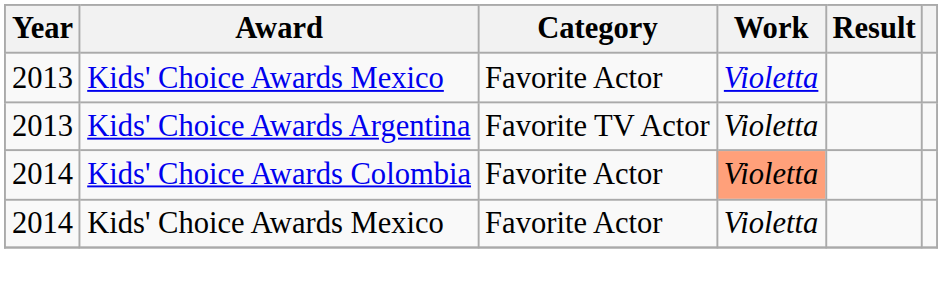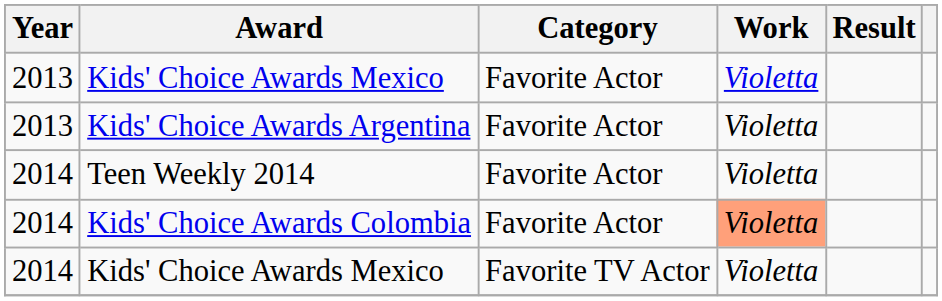 <table class="wikitable">
 <tr>
 <th scope="col">Year</th>
 <th scope="col">Award</th>
 <th scope="col">Category</th>
 <th scope="col">Work</th>
 <th scope="col">Result</th>
 <th scope="col"></th>
 </tr>
 <tr>
 <td>2013</td>
 <td><a href='#'>Kids' Choice Awards Mexico</a></td>
 <td>Favorite Actor</td>
 <td><em><a href='#'>Violetta</a></em></td>
 <td></td>
 <td></td>
 </tr>
 <tr>
 <td>2013</td>
 <td><a href='#'>Kids' Choice Awards Argentina</a></td>
-<td>Favorite TV Actor</td>
+<td>Favorite Actor</td>
+<td><em>Violetta</em></td>
+<td></td>
+<td></td>
+</tr>
+<tr>
+<td>2014</td>
+<td>Teen Weekly 2014</td>
+<td>Favorite Actor</td>
 <td><em>Violetta</em></td>
 <td></td>
 <td></td>
 </tr>
 <tr>
 <td>2014</td>
 <td><a href='#'>Kids' Choice Awards Colombia</a></td>
 <td>Favorite Actor</td>
 <td style="background: lightsalmon;"><em>Violetta</em></td>
 <td></td>
 <td></td>
 </tr>
 <tr>
 <td>2014</td>
 <td>Kids' Choice Awards Mexico</td>
-<td>Favorite Actor</td>
+<td>Favorite TV Actor</td>
 <td><em>Violetta</em></td>
 <td></td>
 <td></td>
 </tr>
 <tr>
 </tr>
 </table>
